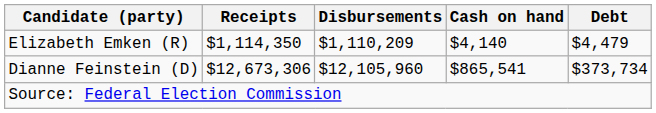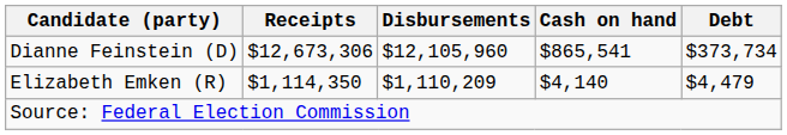 <table class="wikitable sortable">
 <tr>
 <th>Candidate (party)</th>
 <th>Receipts</th>
 <th>Disbursements</th>
 <th>Cash on hand</th>
 <th>Debt</th>
 </tr>
 <tr>
+<td>Dianne Feinstein (D)</td>
+<td>$12,673,306</td>
+<td>$12,105,960</td>
+<td>$865,541</td>
+<td>$373,734</td>
+</tr>
+<tr>
 <td>Elizabeth Emken (R)</td>
 <td>$1,114,350</td>
 <td>$1,110,209</td>
 <td>$4,140</td>
 <td>$4,479</td>
 </tr>
 <tr>
-<td>Dianne Feinstein (D)</td>
-<td>$12,673,306</td>
-<td>$12,105,960</td>
-<td>$865,541</td>
-<td>$373,734</td>
-</tr>
-<tr>
 <td colspan=5>Source: <a href='#'>Federal Election Commission</a></td>
 </tr>
 </table>
